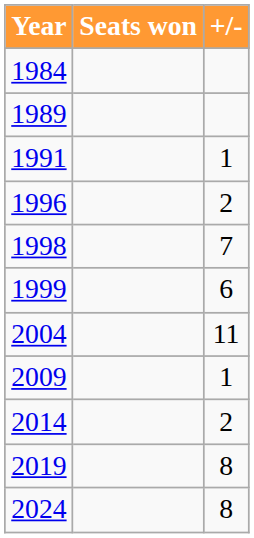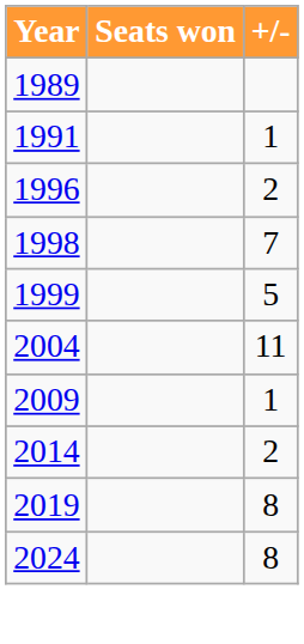 <table class="wikitable">
 <tr>
 <th style="background-color:#FF9933; color:white">Year</th>
 <th style="background-color:#FF9933; color:white">Seats won</th>
 <th style="background-color:#FF9933; color:white">+/-</th>
-</tr>
-<tr style="text-align:center;">
-<td><a href='#'>1984</a></td>
-<td></td>
-<td></td>
 </tr>
 <tr style="text-align:center;">
 <td><a href='#'>1989</a></td>
 <td></td>
 <td></td>
 </tr>
 <tr style="text-align:center;">
 <td><a href='#'>1991</a></td>
 <td></td>
 <td> 1</td>
 </tr>
 <tr style="text-align:center;">
 <td><a href='#'>1996</a></td>
 <td></td>
 <td> 2</td>
 </tr>
 <tr style="text-align:center;">
 <td><a href='#'>1998</a></td>
 <td></td>
 <td> 7</td>
 </tr>
 <tr style="text-align:center;">
 <td><a href='#'>1999</a></td>
 <td></td>
-<td> 6</td>
+<td> 5</td>
 </tr>
 <tr style="text-align:center;">
 <td><a href='#'>2004</a></td>
 <td></td>
 <td> 11</td>
 </tr>
 <tr style="text-align:center;">
 <td><a href='#'>2009</a></td>
 <td></td>
 <td> 1</td>
 </tr>
 <tr style="text-align:center;">
 <td><a href='#'>2014</a></td>
 <td></td>
 <td> 2</td>
 </tr>
 <tr style="text-align:center;">
 <td><a href='#'>2019</a></td>
 <td></td>
 <td> 8</td>
 </tr>
 <tr style="text-align:center;">
 <td><a href='#'>2024</a></td>
 <td></td>
 <td> 8</td>
 </tr>
 </table>
